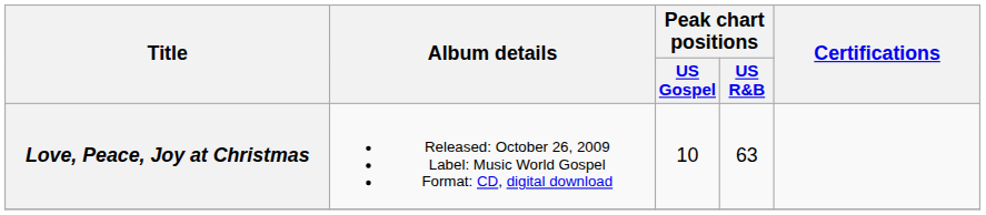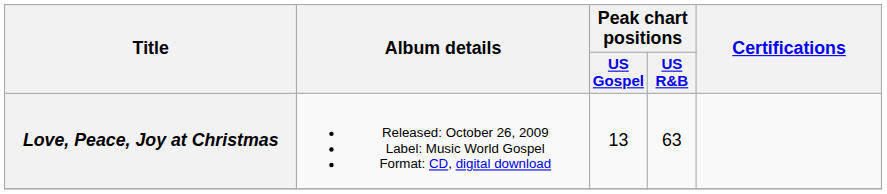 <table class="wikitable plainrowheaders" style="text-align:center;" border="1">
 <tr>
 <th scope="col" rowspan="2" style="width:16em;">Title</th>
 <th scope="col" rowspan="2" style="width:16em;">Album details</th>
 <th scope="col" colspan="2">Peak chart positions</th>
 <th scope="col" rowspan="2" style="width:10em;"><a href='#'>Certifications</a></th>
 </tr>
 <tr>
 <th scope="col" style="width:2.75em;font-size:85%;"><a href='#'>US Gospel</a><br></th>
 <th scope="col" style="width:2.75em;font-size:85%;"><a href='#'>US R&B</a><br></th>
 </tr>
 <tr>
 <th scope="row"><em>Love, Peace, Joy at Christmas</em></th>
 <td style="font-size:12px;"><br><ul><li>Released: October 26, 2009</li><li>Label: Music World Gospel</li><li>Format: <a href='#'>CD</a>, <a href='#'>digital download</a></li></ul></td>
-<td>10</td>
+<td>13</td>
 <td>63</td>
 <td align="left"></td>
 </tr>
 <tr>
 </tr>
 </table>
